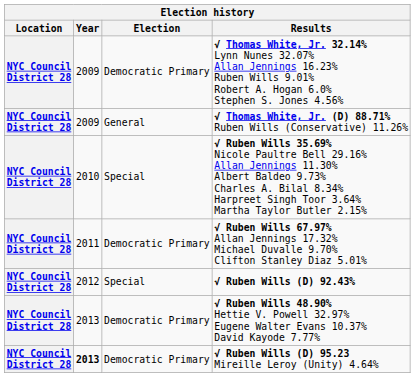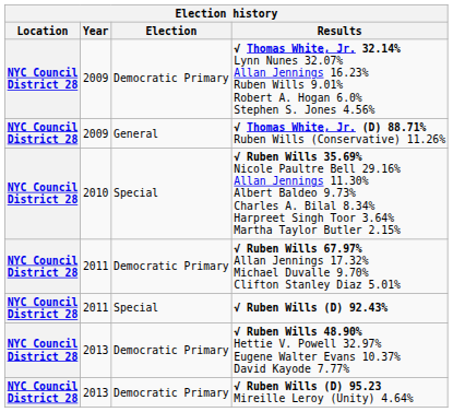 <table class="wikitable collapsible">
 <tr valign=bottom>
 <th colspan=4>Election history</th>
 </tr>
 <tr valign=bottom>
 <th>Location</th>
 <th>Year</th>
 <th>Election</th>
 <th>Results</th>
 </tr>
 <tr>
 <th><a href='#'>NYC Council<br>District 28</a></th>
 <td>2009</td>
 <td>Democratic Primary</td>
 <td><strong>√ <a href='#'>Thomas White, Jr.</a> 32.14%</strong><br>Lynn Nunes 32.07%<br><a href='#'>Allan Jennings</a> 16.23%<br>Ruben Wills 9.01%<br>Robert A. Hogan 6.0%<br>Stephen S. Jones 4.56%</td>
 </tr>
 <tr>
 <th><a href='#'>NYC Council<br>District 28</a></th>
 <td>2009</td>
 <td>General</td>
 <td><strong>√ <a href='#'>Thomas White, Jr.</a> (D) 88.71%</strong><br>Ruben Wills (Conservative) 11.26%</td>
 </tr>
 <tr>
 <th><a href='#'>NYC Council<br>District 28</a></th>
 <td>2010</td>
 <td>Special</td>
 <td><strong>√ Ruben Wills 35.69%</strong><br>Nicole Paultre Bell 29.16%<br><a href='#'>Allan Jennings</a> 11.30%<br>Albert Baldeo 9.73%<br>Charles A. Bilal 8.34%<br>Harpreet Singh Toor 3.64%<br>Martha Taylor Butler 2.15%</td>
 </tr>
 <tr>
 <th><a href='#'>NYC Council<br>District 28</a></th>
 <td>2011</td>
 <td>Democratic Primary</td>
 <td><strong>√ Ruben Wills 67.97%</strong><br>Allan Jennings 17.32%<br>Michael Duvalle 9.70%<br>Clifton Stanley Diaz 5.01%</td>
 </tr>
 <tr>
 <th><a href='#'>NYC Council<br>District 28</a></th>
-<td>2012</td>
+<td>2011</td>
 <td>Special</td>
 <td><strong>√ Ruben Wills (D) 92.43%</strong></td>
 </tr>
 <tr>
 <th><a href='#'>NYC Council<br>District 28</a></th>
 <td>2013</td>
 <td>Democratic Primary</td>
 <td><strong>√ Ruben Wills 48.90%</strong><br>Hettie V. Powell 32.97%<br>Eugene Walter Evans 10.37%<br>David Kayode 7.77%</td>
 </tr>
 <tr>
 <th><a href='#'>NYC Council<br>District 28</a></th>
-<td><strong>2013</strong></td>
+<td>2013</td>
 <td>Democratic Primary</td>
 <td><strong>√ Ruben Wills (D) 95.23</strong><br>Mireille Leroy (Unity) 4.64%</td>
 </tr>
 </table>
